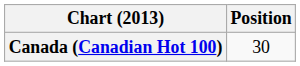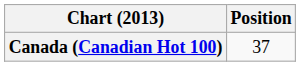 <table class="wikitable plainrowheaders">
 <tr>
 <th>Chart (2013)</th>
 <th>Position</th>
 </tr>
 <tr>
 <th scope="row">Canada (<a href='#'>Canadian Hot 100</a>)</th>
-<td style="text-align:center;">30</td>
+<td style="text-align:center;">37</td>
 </tr>
 </table>
